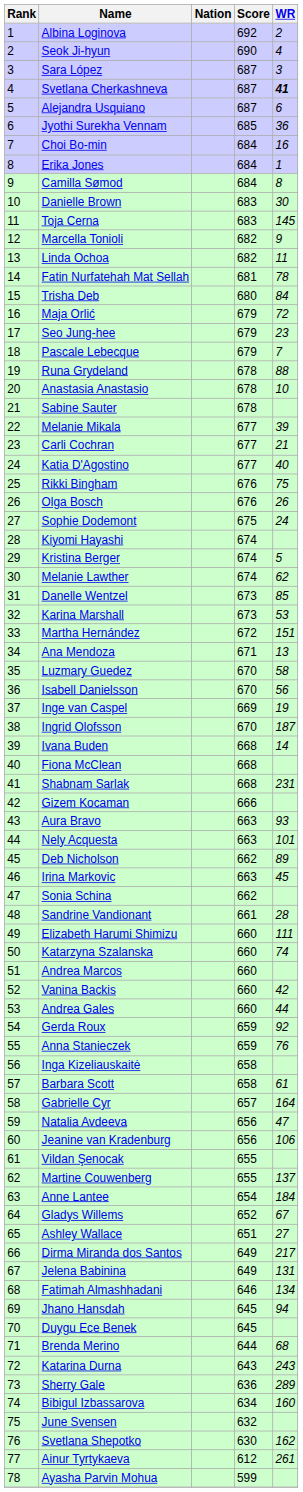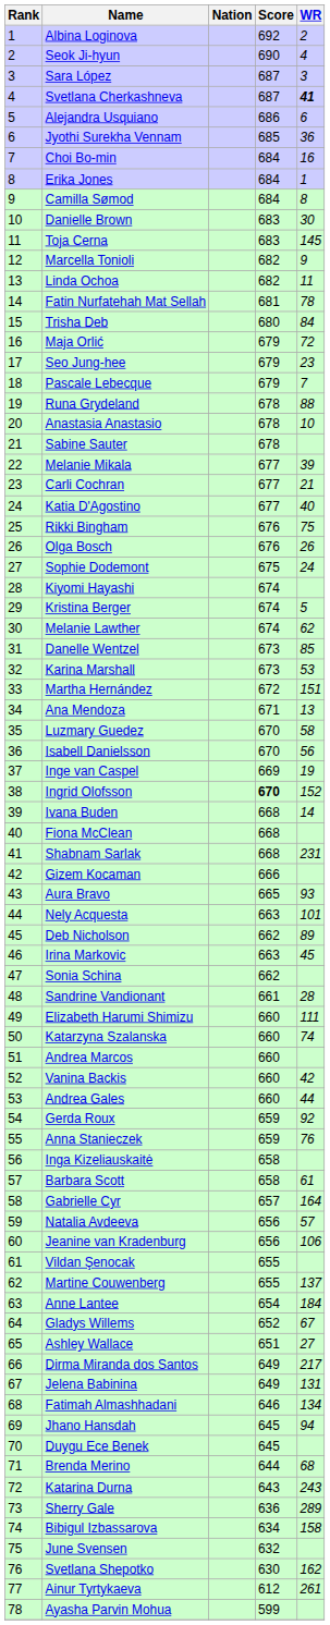 <table class="wikitable sortable" style="font-size:95%;">
 <tr>
 <th>Rank</th>
 <th>Name</th>
 <th>Nation</th>
 <th>Score</th>
 <th><a href='#'>WR</a></th>
 </tr>
 <tr style="background:#ccccff;">
 <td>1</td>
 <td><a href='#'>Albina Loginova</a></td>
 <td></td>
 <td>692</td>
 <td><em>2</em></td>
 </tr>
 <tr style="background:#ccccff;">
 <td>2</td>
 <td><a href='#'>Seok Ji-hyun</a></td>
 <td></td>
 <td>690</td>
 <td><em>4</em></td>
 </tr>
 <tr style="background:#ccccff;">
 <td>3</td>
 <td><a href='#'>Sara López</a></td>
 <td></td>
 <td>687</td>
 <td><em>3</em></td>
 </tr>
 <tr style="background:#ccccff;">
 <td>4</td>
 <td><a href='#'>Svetlana Cherkashneva</a></td>
 <td></td>
 <td>687</td>
 <td><strong><em>41</em></strong></td>
 </tr>
 <tr style="background:#ccccff;">
 <td>5</td>
 <td><a href='#'>Alejandra Usquiano</a></td>
 <td></td>
-<td>687</td>
+<td>686</td>
 <td><em>6</em></td>
 </tr>
 <tr style="background:#ccccff;">
 <td>6</td>
 <td><a href='#'>Jyothi Surekha Vennam</a></td>
 <td></td>
 <td>685</td>
 <td><em>36</em></td>
 </tr>
 <tr style="background:#ccccff;">
 <td>7</td>
 <td><a href='#'>Choi Bo-min</a></td>
 <td></td>
 <td>684</td>
 <td><em>16</em></td>
 </tr>
 <tr style="background:#ccccff;">
 <td>8</td>
 <td><a href='#'>Erika Jones</a></td>
 <td></td>
 <td>684</td>
 <td><em>1</em></td>
 </tr>
 <tr style="background:#ccffcc;">
 <td>9</td>
 <td><a href='#'>Camilla Sømod</a></td>
 <td></td>
 <td>684</td>
 <td><em>8</em></td>
 </tr>
 <tr style="background:#ccffcc;">
 <td>10</td>
 <td><a href='#'>Danielle Brown</a></td>
 <td></td>
 <td>683</td>
 <td><em>30</em></td>
 </tr>
 <tr style="background:#ccffcc;">
 <td>11</td>
 <td><a href='#'>Toja Cerna</a></td>
 <td></td>
 <td>683</td>
 <td><em>145</em></td>
 </tr>
 <tr style="background:#ccffcc;">
 <td>12</td>
 <td><a href='#'>Marcella Tonioli</a></td>
 <td></td>
 <td>682</td>
 <td><em>9</em></td>
 </tr>
 <tr style="background:#ccffcc;">
 <td>13</td>
 <td><a href='#'>Linda Ochoa</a></td>
 <td></td>
 <td>682</td>
 <td><em>11</em></td>
 </tr>
 <tr style="background:#ccffcc;">
 <td>14</td>
 <td><a href='#'>Fatin Nurfatehah Mat Sellah</a></td>
 <td></td>
 <td>681</td>
 <td><em>78</em></td>
 </tr>
 <tr style="background:#ccffcc;">
 <td>15</td>
 <td><a href='#'>Trisha Deb</a></td>
 <td></td>
 <td>680</td>
 <td><em>84</em></td>
 </tr>
 <tr style="background:#ccffcc;">
 <td>16</td>
 <td><a href='#'>Maja Orlić</a></td>
 <td></td>
 <td>679</td>
 <td><em>72</em></td>
 </tr>
 <tr style="background:#ccffcc;">
 <td>17</td>
 <td><a href='#'>Seo Jung-hee</a></td>
 <td></td>
 <td>679</td>
 <td><em>23</em></td>
 </tr>
 <tr style="background:#ccffcc;">
 <td>18</td>
 <td><a href='#'>Pascale Lebecque</a></td>
 <td></td>
 <td>679</td>
 <td><em>7</em></td>
 </tr>
 <tr style="background:#ccffcc;">
 <td>19</td>
 <td><a href='#'>Runa Grydeland</a></td>
 <td></td>
 <td>678</td>
 <td><em>88</em></td>
 </tr>
 <tr style="background:#ccffcc;">
 <td>20</td>
 <td><a href='#'>Anastasia Anastasio</a></td>
 <td></td>
 <td>678</td>
 <td><em>10</em></td>
 </tr>
 <tr style="background:#ccffcc;">
 <td>21</td>
 <td><a href='#'>Sabine Sauter</a></td>
 <td></td>
 <td>678</td>
 <td></td>
 </tr>
 <tr style="background:#ccffcc;">
 <td>22</td>
 <td><a href='#'>Melanie Mikala</a></td>
 <td></td>
 <td>677</td>
 <td><em>39</em></td>
 </tr>
 <tr style="background:#ccffcc;">
 <td>23</td>
 <td><a href='#'>Carli Cochran</a></td>
 <td></td>
 <td>677</td>
 <td><em>21</em></td>
 </tr>
 <tr style="background:#ccffcc;">
 <td>24</td>
 <td><a href='#'>Katia D'Agostino</a></td>
 <td></td>
 <td>677</td>
 <td><em>40</em></td>
 </tr>
 <tr style="background:#ccffcc;">
 <td>25</td>
 <td><a href='#'>Rikki Bingham</a></td>
 <td></td>
 <td>676</td>
 <td><em>75</em></td>
 </tr>
 <tr style="background:#ccffcc;">
 <td>26</td>
 <td><a href='#'>Olga Bosch</a></td>
 <td></td>
 <td>676</td>
 <td><em>26</em></td>
 </tr>
 <tr style="background:#ccffcc;">
 <td>27</td>
 <td><a href='#'>Sophie Dodemont</a></td>
 <td></td>
 <td>675</td>
 <td><em>24</em></td>
 </tr>
 <tr style="background:#ccffcc;">
 <td>28</td>
 <td><a href='#'>Kiyomi Hayashi</a></td>
 <td></td>
 <td>674</td>
 <td></td>
 </tr>
 <tr style="background:#ccffcc;">
 <td>29</td>
 <td><a href='#'>Kristina Berger</a></td>
 <td></td>
 <td>674</td>
 <td><em>5</em></td>
 </tr>
 <tr style="background:#ccffcc;">
 <td>30</td>
 <td><a href='#'>Melanie Lawther</a></td>
 <td></td>
 <td>674</td>
 <td><em>62</em></td>
 </tr>
 <tr style="background:#ccffcc;">
 <td>31</td>
 <td><a href='#'>Danelle Wentzel</a></td>
 <td></td>
 <td>673</td>
 <td><em>85</em></td>
 </tr>
 <tr style="background:#ccffcc;">
 <td>32</td>
 <td><a href='#'>Karina Marshall</a></td>
 <td></td>
 <td>673</td>
 <td><em>53</em></td>
 </tr>
 <tr style="background:#ccffcc;">
 <td>33</td>
 <td><a href='#'>Martha Hernández</a></td>
 <td></td>
 <td>672</td>
 <td><em>151</em></td>
 </tr>
 <tr style="background:#ccffcc;">
 <td>34</td>
 <td><a href='#'>Ana Mendoza</a></td>
 <td></td>
 <td>671</td>
 <td><em>13</em></td>
 </tr>
 <tr style="background:#ccffcc;">
 <td>35</td>
 <td><a href='#'>Luzmary Guedez</a></td>
 <td></td>
 <td>670</td>
 <td><em>58</em></td>
 </tr>
 <tr style="background:#ccffcc;">
 <td>36</td>
 <td><a href='#'>Isabell Danielsson</a></td>
 <td></td>
 <td>670</td>
 <td><em>56</em></td>
 </tr>
 <tr style="background:#ccffcc;">
 <td>37</td>
 <td><a href='#'>Inge van Caspel</a></td>
 <td></td>
 <td>669</td>
 <td><em>19</em></td>
 </tr>
 <tr style="background:#ccffcc;">
 <td>38</td>
 <td><a href='#'>Ingrid Olofsson</a></td>
 <td></td>
-<td>670</td>
-<td><em>187</em></td>
+<td><strong>670</strong></td>
+<td><em>152</em></td>
 </tr>
 <tr style="background:#ccffcc;">
 <td>39</td>
 <td><a href='#'>Ivana Buden</a></td>
 <td></td>
 <td>668</td>
 <td><em>14</em></td>
 </tr>
 <tr style="background:#ccffcc;">
 <td>40</td>
 <td><a href='#'>Fiona McClean</a></td>
 <td></td>
 <td>668</td>
 <td></td>
 </tr>
 <tr style="background:#ccffcc;">
 <td>41</td>
 <td><a href='#'>Shabnam Sarlak</a></td>
 <td></td>
 <td>668</td>
 <td><em>231</em></td>
 </tr>
 <tr style="background:#ccffcc;">
 <td>42</td>
 <td><a href='#'>Gizem Kocaman</a></td>
 <td></td>
 <td>666</td>
 <td></td>
 </tr>
 <tr style="background:#ccffcc;">
 <td>43</td>
 <td><a href='#'>Aura Bravo</a></td>
 <td></td>
-<td>663</td>
+<td>665</td>
 <td><em>93</em></td>
 </tr>
 <tr style="background:#ccffcc;">
 <td>44</td>
 <td><a href='#'>Nely Acquesta</a></td>
 <td></td>
 <td>663</td>
 <td><em>101</em></td>
 </tr>
 <tr style="background:#ccffcc;">
 <td>45</td>
 <td><a href='#'>Deb Nicholson</a></td>
 <td></td>
 <td>662</td>
 <td><em>89</em></td>
 </tr>
 <tr style="background:#ccffcc;">
 <td>46</td>
 <td><a href='#'>Irina Markovic</a></td>
 <td></td>
 <td>663</td>
 <td><em>45</em></td>
 </tr>
 <tr style="background:#ccffcc;">
 <td>47</td>
 <td><a href='#'>Sonia Schina</a></td>
 <td></td>
 <td>662</td>
 <td></td>
 </tr>
 <tr style="background:#ccffcc;">
 <td>48</td>
 <td><a href='#'>Sandrine Vandionant</a></td>
 <td></td>
 <td>661</td>
 <td><em>28</em></td>
 </tr>
 <tr style="background:#ccffcc;">
 <td>49</td>
 <td><a href='#'>Elizabeth Harumi Shimizu</a></td>
 <td></td>
 <td>660</td>
 <td><em>111</em></td>
 </tr>
 <tr style="background:#ccffcc;">
 <td>50</td>
 <td><a href='#'>Katarzyna Szalanska</a></td>
 <td></td>
 <td>660</td>
 <td><em>74</em></td>
 </tr>
 <tr style="background:#ccffcc;">
 <td>51</td>
 <td><a href='#'>Andrea Marcos</a></td>
 <td></td>
 <td>660</td>
 <td></td>
 </tr>
 <tr style="background:#ccffcc;">
 <td>52</td>
 <td><a href='#'>Vanina Backis</a></td>
 <td></td>
 <td>660</td>
 <td><em>42</em></td>
 </tr>
 <tr style="background:#ccffcc;">
 <td>53</td>
 <td><a href='#'>Andrea Gales</a></td>
 <td></td>
 <td>660</td>
 <td><em>44</em></td>
 </tr>
 <tr style="background:#ccffcc;">
 <td>54</td>
 <td><a href='#'>Gerda Roux</a></td>
 <td></td>
 <td>659</td>
 <td><em>92</em></td>
 </tr>
 <tr style="background:#ccffcc;">
 <td>55</td>
 <td><a href='#'>Anna Stanieczek</a></td>
 <td></td>
 <td>659</td>
 <td><em>76</em></td>
 </tr>
 <tr style="background:#ccffcc;">
 <td>56</td>
 <td><a href='#'>Inga Kizeliauskaitė</a></td>
 <td></td>
 <td>658</td>
 <td></td>
 </tr>
 <tr style="background:#ccffcc;">
 <td>57</td>
 <td><a href='#'>Barbara Scott</a></td>
 <td></td>
 <td>658</td>
 <td><em>61</em></td>
 </tr>
 <tr style="background:#ccffcc;">
 <td>58</td>
 <td><a href='#'>Gabrielle Cyr</a></td>
 <td></td>
 <td>657</td>
 <td><em>164</em></td>
 </tr>
 <tr style="background:#ccffcc;">
 <td>59</td>
 <td><a href='#'>Natalia Avdeeva</a></td>
 <td></td>
 <td>656</td>
-<td><em>47</em></td>
+<td><em>57</em></td>
 </tr>
 <tr style="background:#ccffcc;">
 <td>60</td>
 <td><a href='#'>Jeanine van Kradenburg</a></td>
 <td></td>
 <td>656</td>
 <td><em>106</em></td>
 </tr>
 <tr style="background:#ccffcc;">
 <td>61</td>
 <td><a href='#'>Vildan Şenocak</a></td>
 <td></td>
 <td>655</td>
 <td></td>
 </tr>
 <tr style="background:#ccffcc;">
 <td>62</td>
 <td><a href='#'>Martine Couwenberg</a></td>
 <td></td>
 <td>655</td>
 <td><em>137</em></td>
 </tr>
 <tr style="background:#ccffcc;">
 <td>63</td>
 <td><a href='#'>Anne Lantee</a></td>
 <td></td>
 <td>654</td>
 <td><em>184</em></td>
 </tr>
 <tr style="background:#ccffcc;">
 <td>64</td>
 <td><a href='#'>Gladys Willems</a></td>
 <td></td>
 <td>652</td>
 <td><em>67</em></td>
 </tr>
 <tr style="background:#ccffcc;">
 <td>65</td>
 <td><a href='#'>Ashley Wallace</a></td>
 <td></td>
 <td>651</td>
 <td><em>27</em></td>
 </tr>
 <tr style="background:#ccffcc;">
 <td>66</td>
 <td><a href='#'>Dirma Miranda dos Santos</a></td>
 <td></td>
 <td>649</td>
 <td><em>217</em></td>
 </tr>
 <tr style="background:#ccffcc;">
 <td>67</td>
 <td><a href='#'>Jelena Babinina</a></td>
 <td></td>
 <td>649</td>
 <td><em>131</em></td>
 </tr>
 <tr style="background:#ccffcc;">
 <td>68</td>
 <td><a href='#'>Fatimah Almashhadani</a></td>
 <td></td>
 <td>646</td>
 <td><em>134</em></td>
 </tr>
 <tr style="background:#ccffcc;">
 <td>69</td>
 <td><a href='#'>Jhano Hansdah</a></td>
 <td></td>
 <td>645</td>
 <td><em>94</em></td>
 </tr>
 <tr style="background:#ccffcc;">
 <td>70</td>
 <td><a href='#'>Duygu Ece Benek</a></td>
 <td></td>
 <td>645</td>
 <td></td>
 </tr>
 <tr style="background:#ccffcc;">
 <td>71</td>
 <td><a href='#'>Brenda Merino</a></td>
 <td></td>
 <td>644</td>
 <td><em>68</em></td>
 </tr>
 <tr style="background:#ccffcc;">
 <td>72</td>
 <td><a href='#'>Katarina Durna</a></td>
 <td></td>
 <td>643</td>
 <td><em>243</em></td>
 </tr>
 <tr style="background:#ccffcc;">
 <td>73</td>
 <td><a href='#'>Sherry Gale</a></td>
 <td></td>
 <td>636</td>
 <td><em>289</em></td>
 </tr>
 <tr style="background:#ccffcc;">
 <td>74</td>
 <td><a href='#'>Bibigul Izbassarova</a></td>
 <td></td>
 <td>634</td>
-<td><em>160</em></td>
+<td><em>158</em></td>
 </tr>
 <tr style="background:#ccffcc;">
 <td>75</td>
 <td><a href='#'>June Svensen</a></td>
 <td></td>
 <td>632</td>
 <td></td>
 </tr>
 <tr style="background:#ccffcc;">
 <td>76</td>
 <td><a href='#'>Svetlana Shepotko</a></td>
 <td></td>
 <td>630</td>
 <td><em>162</em></td>
 </tr>
 <tr style="background:#ccffcc;">
 <td>77</td>
 <td><a href='#'>Ainur Tyrtykaeva</a></td>
 <td></td>
 <td>612</td>
 <td><em>261</em></td>
 </tr>
 <tr style="background:#ccffcc;">
 <td>78</td>
 <td><a href='#'>Ayasha Parvin Mohua</a></td>
 <td></td>
 <td>599</td>
 <td></td>
 </tr>
 <tr>
 </tr>
 </table>
